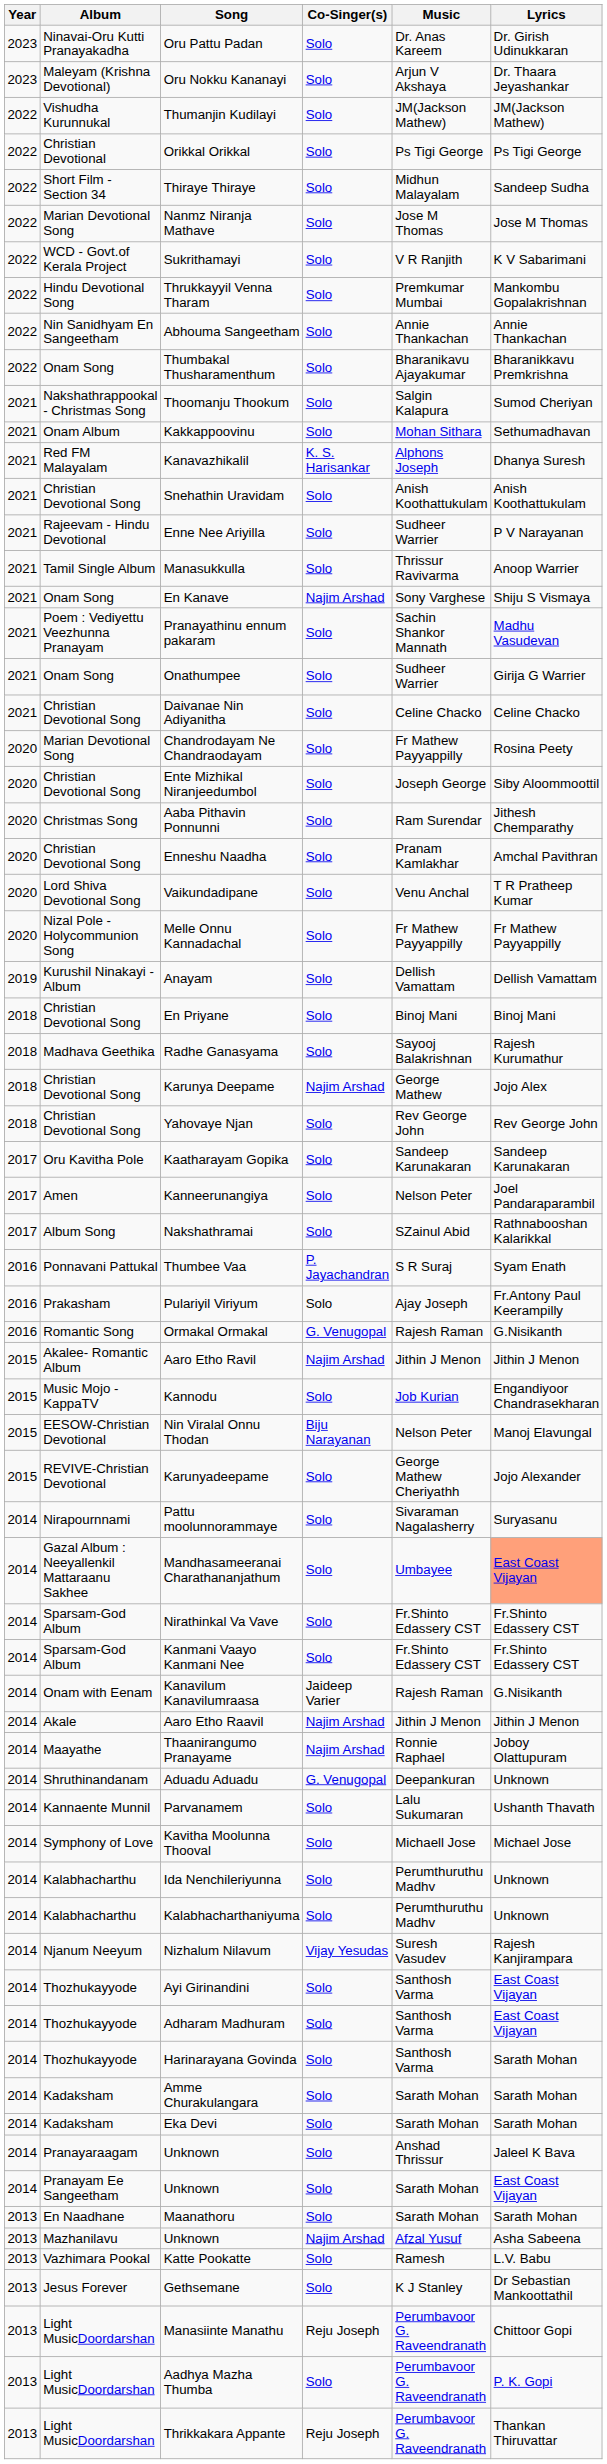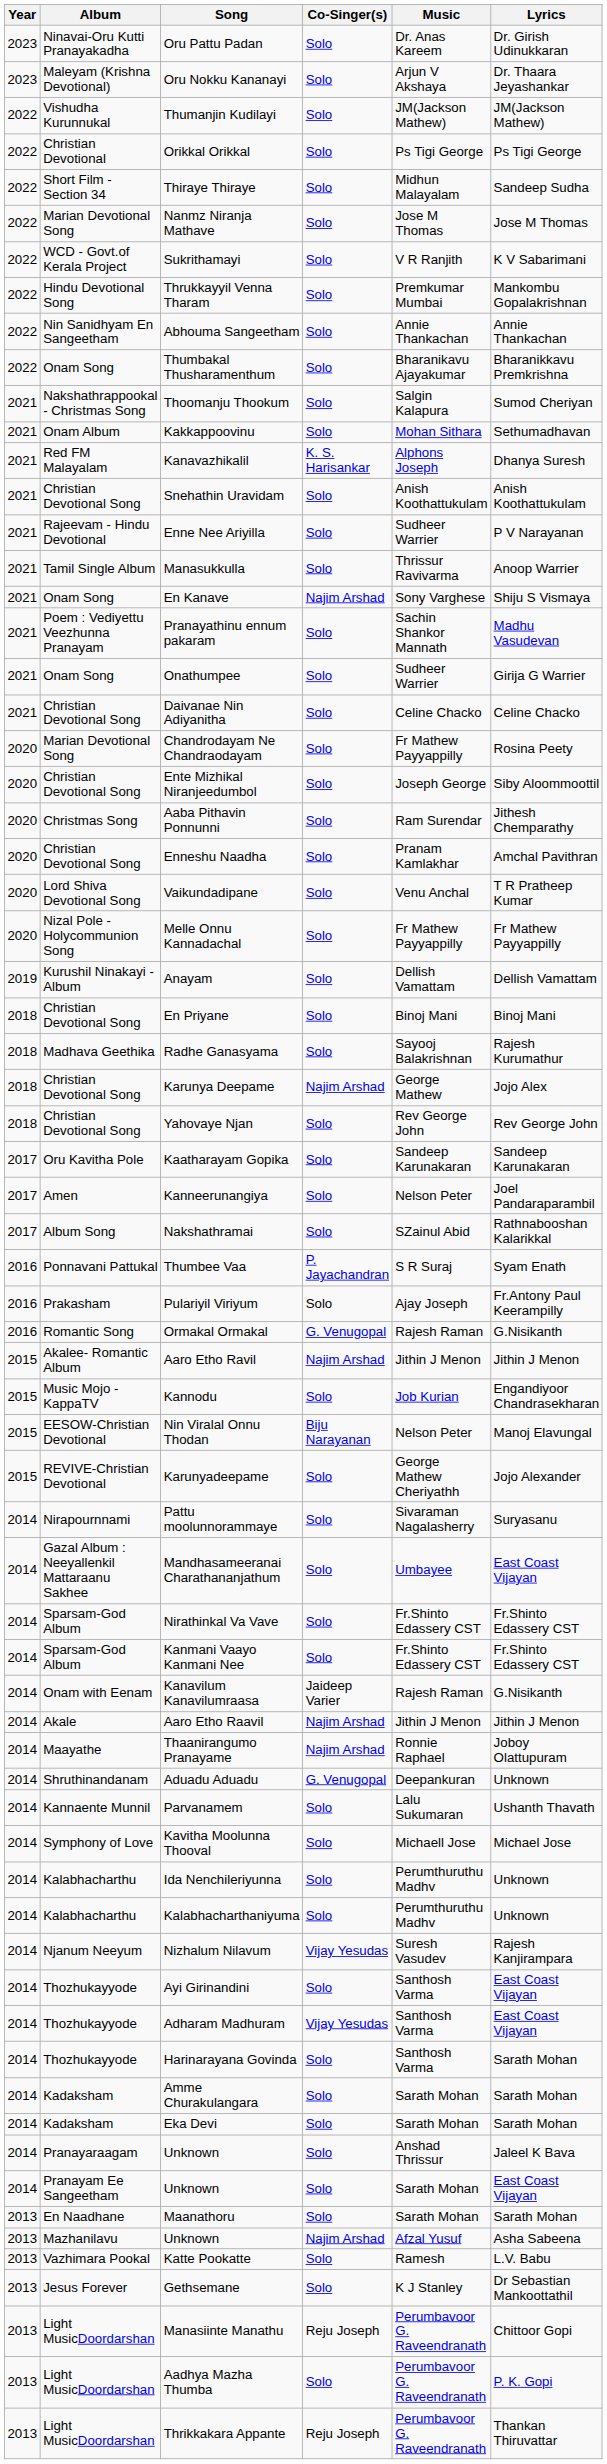 <table class="wikitable">
 <tr>
 <th>Year</th>
 <th>Album</th>
 <th>Song</th>
 <th>Co-Singer(s)</th>
 <th>Music</th>
 <th>Lyrics</th>
 </tr>
 <tr>
 <td>2023</td>
 <td>Ninavai-Oru Kutti Pranayakadha</td>
 <td>Oru Pattu Padan</td>
 <td><a href='#'>Solo</a></td>
 <td>Dr. Anas Kareem</td>
 <td>Dr. Girish Udinukkaran</td>
 </tr>
 <tr>
 <td>2023</td>
 <td>Maleyam (Krishna Devotional)</td>
 <td>Oru Nokku Kananayi</td>
 <td><a href='#'>Solo</a></td>
 <td>Arjun V Akshaya</td>
 <td>Dr. Thaara Jeyashankar</td>
 </tr>
 <tr>
 <td>2022</td>
 <td>Vishudha Kurunnukal</td>
 <td>Thumanjin Kudilayi</td>
 <td><a href='#'>Solo</a></td>
 <td>JM(Jackson Mathew)</td>
 <td>JM(Jackson Mathew)</td>
 </tr>
 <tr>
 <td>2022</td>
 <td>Christian Devotional</td>
 <td>Orikkal Orikkal</td>
 <td><a href='#'>Solo</a></td>
 <td>Ps Tigi George</td>
 <td>Ps Tigi George</td>
 </tr>
 <tr>
 <td>2022</td>
 <td>Short Film - Section 34</td>
 <td>Thiraye Thiraye</td>
 <td><a href='#'>Solo</a></td>
 <td>Midhun Malayalam</td>
 <td>Sandeep Sudha</td>
 </tr>
 <tr>
 <td>2022</td>
 <td>Marian Devotional Song</td>
 <td>Nanmz Niranja Mathave</td>
 <td><a href='#'>Solo</a></td>
 <td>Jose M Thomas</td>
 <td>Jose M Thomas</td>
 </tr>
 <tr>
 <td>2022</td>
 <td>WCD - Govt.of Kerala Project</td>
 <td>Sukrithamayi</td>
 <td><a href='#'>Solo</a></td>
 <td>V R Ranjith</td>
 <td>K V Sabarimani</td>
 </tr>
 <tr>
 <td>2022</td>
 <td>Hindu Devotional Song</td>
 <td>Thrukkayyil Venna Tharam</td>
 <td><a href='#'>Solo</a></td>
 <td>Premkumar Mumbai</td>
 <td>Mankombu Gopalakrishnan</td>
 </tr>
 <tr>
 <td>2022</td>
 <td>Nin Sanidhyam En Sangeetham</td>
 <td>Abhouma Sangeetham</td>
 <td><a href='#'>Solo</a></td>
 <td>Annie Thankachan</td>
 <td>Annie Thankachan</td>
 </tr>
 <tr>
 <td>2022</td>
 <td>Onam Song</td>
 <td>Thumbakal Thusharamenthum</td>
 <td><a href='#'>Solo</a></td>
 <td>Bharanikavu Ajayakumar</td>
 <td>Bharanikkavu Premkrishna</td>
 </tr>
 <tr>
 <td>2021</td>
 <td>Nakshathrappookal - Christmas Song</td>
 <td>Thoomanju Thookum</td>
 <td><a href='#'>Solo</a></td>
 <td>Salgin Kalapura</td>
 <td>Sumod Cheriyan</td>
 </tr>
 <tr>
 <td>2021</td>
 <td>Onam Album</td>
 <td>Kakkappoovinu</td>
 <td><a href='#'>Solo</a></td>
 <td><a href='#'>Mohan Sithara</a></td>
 <td>Sethumadhavan</td>
 </tr>
 <tr>
 <td>2021</td>
 <td>Red FM Malayalam</td>
 <td>Kanavazhikalil</td>
 <td><a href='#'>K. S. Harisankar</a></td>
 <td><a href='#'>Alphons Joseph</a></td>
 <td>Dhanya Suresh</td>
 </tr>
 <tr>
 <td>2021</td>
 <td>Christian Devotional Song</td>
 <td>Snehathin Uravidam</td>
 <td><a href='#'>Solo</a></td>
 <td>Anish Koothattukulam</td>
 <td>Anish Koothattukulam</td>
 </tr>
 <tr>
 <td>2021</td>
 <td>Rajeevam - Hindu Devotional</td>
 <td>Enne Nee Ariyilla</td>
 <td><a href='#'>Solo</a></td>
 <td>Sudheer Warrier</td>
 <td>P V Narayanan</td>
 </tr>
 <tr>
 <td>2021</td>
 <td>Tamil Single Album</td>
 <td>Manasukkulla</td>
 <td><a href='#'>Solo</a></td>
 <td>Thrissur Ravivarma</td>
 <td>Anoop Warrier</td>
 </tr>
 <tr>
 <td>2021</td>
 <td>Onam Song</td>
 <td>En Kanave</td>
 <td><a href='#'>Najim Arshad</a></td>
 <td>Sony Varghese</td>
 <td>Shiju S Vismaya</td>
 </tr>
 <tr>
 <td>2021</td>
 <td>Poem : Vediyettu Veezhunna Pranayam</td>
 <td>Pranayathinu ennum pakaram</td>
 <td><a href='#'>Solo</a></td>
 <td>Sachin Shankor Mannath</td>
 <td><a href='#'>Madhu Vasudevan</a></td>
 </tr>
 <tr>
 <td>2021</td>
 <td>Onam Song</td>
 <td>Onathumpee</td>
 <td><a href='#'>Solo</a></td>
 <td>Sudheer Warrier</td>
 <td>Girija G Warrier</td>
 </tr>
 <tr>
 <td>2021</td>
 <td>Christian Devotional Song</td>
 <td>Daivanae Nin Adiyanitha</td>
 <td><a href='#'>Solo</a></td>
 <td>Celine Chacko</td>
 <td>Celine Chacko</td>
 </tr>
 <tr>
 <td>2020</td>
 <td>Marian Devotional Song</td>
 <td>Chandrodayam Ne Chandraodayam</td>
 <td><a href='#'>Solo</a></td>
 <td>Fr Mathew Payyappilly</td>
 <td>Rosina Peety</td>
 </tr>
 <tr>
 <td>2020</td>
 <td>Christian Devotional Song</td>
 <td>Ente Mizhikal Niranjeedumbol</td>
 <td><a href='#'>Solo</a></td>
 <td>Joseph George</td>
 <td>Siby Aloommoottil</td>
 </tr>
 <tr>
 <td>2020</td>
 <td>Christmas Song</td>
 <td>Aaba Pithavin Ponnunni</td>
 <td><a href='#'>Solo</a></td>
 <td>Ram Surendar</td>
 <td>Jithesh Chemparathy</td>
 </tr>
 <tr>
 <td>2020</td>
 <td>Christian Devotional Song</td>
 <td>Enneshu Naadha</td>
 <td><a href='#'>Solo</a></td>
 <td>Pranam Kamlakhar</td>
 <td>Amchal Pavithran</td>
 </tr>
 <tr>
 <td>2020</td>
 <td>Lord Shiva Devotional Song</td>
 <td>Vaikundadipane</td>
 <td><a href='#'>Solo</a></td>
 <td>Venu Anchal</td>
 <td>T R Pratheep Kumar</td>
 </tr>
 <tr>
 <td>2020</td>
 <td>Nizal Pole - Holycommunion Song</td>
 <td>Melle Onnu Kannadachal</td>
 <td><a href='#'>Solo</a></td>
 <td>Fr Mathew Payyappilly</td>
 <td>Fr Mathew Payyappilly</td>
 </tr>
 <tr>
 <td>2019</td>
 <td>Kurushil Ninakayi - Album</td>
 <td>Anayam</td>
 <td><a href='#'>Solo</a></td>
 <td>Dellish Vamattam</td>
 <td>Dellish Vamattam</td>
 </tr>
 <tr>
 <td>2018</td>
 <td>Christian Devotional Song</td>
 <td>En Priyane</td>
 <td><a href='#'>Solo</a></td>
 <td>Binoj Mani</td>
 <td>Binoj Mani</td>
 </tr>
 <tr>
 <td>2018</td>
 <td>Madhava Geethika</td>
 <td>Radhe Ganasyama</td>
 <td><a href='#'>Solo</a></td>
 <td>Sayooj Balakrishnan</td>
 <td>Rajesh Kurumathur</td>
 </tr>
 <tr>
 <td>2018</td>
 <td>Christian Devotional Song</td>
 <td>Karunya Deepame</td>
 <td><a href='#'>Najim Arshad</a></td>
 <td>George Mathew</td>
 <td>Jojo Alex</td>
 </tr>
 <tr>
 <td>2018</td>
 <td>Christian Devotional Song</td>
 <td>Yahovaye Njan</td>
 <td><a href='#'>Solo</a></td>
 <td>Rev George John</td>
 <td>Rev George John</td>
 </tr>
 <tr>
 <td>2017</td>
 <td>Oru Kavitha Pole</td>
 <td>Kaatharayam Gopika</td>
 <td><a href='#'>Solo</a></td>
 <td>Sandeep Karunakaran</td>
 <td>Sandeep Karunakaran</td>
 </tr>
 <tr>
 <td>2017</td>
 <td>Amen</td>
 <td>Kanneerunangiya</td>
 <td><a href='#'>Solo</a></td>
 <td>Nelson Peter</td>
 <td>Joel Pandaraparambil</td>
 </tr>
 <tr>
 <td>2017</td>
 <td>Album Song</td>
 <td>Nakshathramai</td>
 <td><a href='#'>Solo</a></td>
 <td>SZainul Abid</td>
 <td>Rathnabooshan Kalarikkal</td>
 </tr>
 <tr>
 <td>2016</td>
 <td>Ponnavani Pattukal</td>
 <td>Thumbee Vaa</td>
 <td><a href='#'>P. Jayachandran</a></td>
 <td>S R Suraj</td>
 <td>Syam Enath</td>
 </tr>
 <tr>
 <td>2016</td>
 <td>Prakasham</td>
 <td>Pulariyil Viriyum</td>
 <td>Solo</td>
 <td>Ajay Joseph</td>
 <td>Fr.Antony Paul Keerampilly</td>
 </tr>
 <tr>
 <td>2016</td>
 <td>Romantic Song</td>
 <td>Ormakal Ormakal</td>
 <td><a href='#'>G. Venugopal</a></td>
 <td>Rajesh Raman</td>
 <td>G.Nisikanth</td>
 </tr>
 <tr>
 <td>2015</td>
 <td>Akalee- Romantic Album</td>
 <td>Aaro Etho Ravil</td>
 <td><a href='#'>Najim Arshad</a></td>
 <td>Jithin J Menon</td>
 <td>Jithin J Menon</td>
 </tr>
 <tr>
 <td>2015</td>
 <td>Music Mojo - KappaTV</td>
 <td>Kannodu</td>
 <td><a href='#'>Solo</a></td>
 <td><a href='#'>Job Kurian</a></td>
 <td>Engandiyoor Chandrasekharan</td>
 </tr>
 <tr>
 <td>2015</td>
 <td>EESOW-Christian Devotional</td>
 <td>Nin Viralal Onnu Thodan</td>
 <td><a href='#'>Biju Narayanan</a></td>
 <td>Nelson Peter</td>
 <td>Manoj Elavungal</td>
 </tr>
 <tr>
 <td>2015</td>
 <td>REVIVE-Christian Devotional</td>
 <td>Karunyadeepame</td>
 <td><a href='#'>Solo</a></td>
 <td>George Mathew Cheriyathh</td>
 <td>Jojo Alexander</td>
 </tr>
 <tr>
 <td>2014</td>
 <td>Nirapournnami</td>
 <td>Pattu moolunnorammaye</td>
 <td><a href='#'>Solo</a></td>
 <td>Sivaraman Nagalasherry</td>
 <td>Suryasanu</td>
 </tr>
 <tr>
 <td>2014</td>
 <td>Gazal Album : Neeyallenkil Mattaraanu Sakhee</td>
 <td>Mandhasameeranai Charathananjathum</td>
 <td><a href='#'>Solo</a></td>
 <td><a href='#'>Umbayee</a></td>
-<td style="background: lightsalmon;"><a href='#'>East Coast Vijayan</a></td>
+<td><a href='#'>East Coast Vijayan</a></td>
 </tr>
 <tr>
 <td>2014</td>
 <td>Sparsam-God Album</td>
 <td>Nirathinkal Va Vave</td>
 <td><a href='#'>Solo</a></td>
 <td>Fr.Shinto Edassery CST</td>
 <td>Fr.Shinto Edassery CST</td>
 </tr>
 <tr>
 <td>2014</td>
 <td>Sparsam-God Album</td>
 <td>Kanmani Vaayo Kanmani Nee</td>
 <td><a href='#'>Solo</a></td>
 <td>Fr.Shinto Edassery CST</td>
 <td>Fr.Shinto Edassery CST</td>
 </tr>
 <tr>
 <td>2014</td>
 <td>Onam with Eenam</td>
 <td>Kanavilum Kanavilumraasa</td>
 <td>Jaideep Varier</td>
 <td>Rajesh Raman</td>
 <td>G.Nisikanth</td>
 </tr>
 <tr>
 <td>2014</td>
 <td>Akale</td>
 <td>Aaro Etho Raavil</td>
 <td><a href='#'>Najim Arshad</a></td>
 <td>Jithin J Menon</td>
 <td>Jithin J Menon</td>
 </tr>
 <tr>
 <td>2014</td>
 <td>Maayathe</td>
 <td>Thaanirangumo Pranayame</td>
 <td><a href='#'>Najim Arshad</a></td>
 <td>Ronnie Raphael</td>
 <td>Joboy Olattupuram</td>
 </tr>
 <tr>
 <td>2014</td>
 <td>Shruthinandanam</td>
 <td>Aduadu Aduadu</td>
 <td><a href='#'>G. Venugopal</a></td>
 <td>Deepankuran</td>
 <td>Unknown</td>
 </tr>
 <tr>
 <td>2014</td>
 <td>Kannaente Munnil</td>
 <td>Parvanamem</td>
 <td><a href='#'>Solo</a></td>
 <td>Lalu Sukumaran</td>
 <td>Ushanth Thavath</td>
 </tr>
 <tr>
 <td>2014</td>
 <td>Symphony of Love</td>
 <td>Kavitha Moolunna Thooval</td>
 <td><a href='#'>Solo</a></td>
 <td>Michaell Jose</td>
 <td>Michael Jose</td>
 </tr>
 <tr>
 <td>2014</td>
 <td>Kalabhacharthu</td>
 <td>Ida Nenchileriyunna</td>
 <td><a href='#'>Solo</a></td>
 <td>Perumthuruthu Madhv</td>
 <td>Unknown</td>
 </tr>
 <tr>
 <td>2014</td>
 <td>Kalabhacharthu</td>
 <td>Kalabhacharthaniyuma</td>
 <td><a href='#'>Solo</a></td>
 <td>Perumthuruthu Madhv</td>
 <td>Unknown</td>
 </tr>
 <tr>
 <td>2014</td>
 <td>Njanum Neeyum</td>
 <td>Nizhalum Nilavum</td>
 <td><a href='#'>Vijay Yesudas</a></td>
 <td>Suresh Vasudev</td>
 <td>Rajesh Kanjirampara</td>
 </tr>
 <tr>
 <td>2014</td>
 <td>Thozhukayyode</td>
 <td>Ayi Girinandini</td>
 <td><a href='#'>Solo</a></td>
 <td>Santhosh Varma</td>
 <td><a href='#'>East Coast Vijayan</a></td>
 </tr>
 <tr>
 <td>2014</td>
 <td>Thozhukayyode</td>
 <td>Adharam Madhuram</td>
-<td><a href='#'>Solo</a></td>
+<td><a href='#'>Vijay Yesudas</a></td>
 <td>Santhosh Varma</td>
 <td><a href='#'>East Coast Vijayan</a></td>
 </tr>
 <tr>
 <td>2014</td>
 <td>Thozhukayyode</td>
 <td>Harinarayana Govinda</td>
 <td><a href='#'>Solo</a></td>
 <td>Santhosh Varma</td>
 <td>Sarath Mohan</td>
 </tr>
 <tr>
 <td>2014</td>
 <td>Kadaksham</td>
 <td>Amme Churakulangara</td>
 <td><a href='#'>Solo</a></td>
 <td>Sarath Mohan</td>
 <td>Sarath Mohan</td>
 </tr>
 <tr>
 <td>2014</td>
 <td>Kadaksham</td>
 <td>Eka Devi</td>
 <td><a href='#'>Solo</a></td>
 <td>Sarath Mohan</td>
 <td>Sarath Mohan</td>
 </tr>
 <tr>
 <td>2014</td>
 <td>Pranayaraagam</td>
 <td>Unknown</td>
 <td><a href='#'>Solo</a></td>
 <td>Anshad Thrissur</td>
 <td>Jaleel K Bava</td>
 </tr>
 <tr>
 <td>2014</td>
 <td>Pranayam Ee Sangeetham</td>
 <td>Unknown</td>
 <td><a href='#'>Solo</a></td>
 <td>Sarath Mohan</td>
 <td><a href='#'>East Coast Vijayan</a></td>
 </tr>
 <tr>
 <td>2013</td>
 <td>En Naadhane</td>
 <td>Maanathoru</td>
 <td><a href='#'>Solo</a></td>
 <td>Sarath Mohan</td>
 <td>Sarath Mohan</td>
 </tr>
 <tr>
 <td>2013</td>
 <td>Mazhanilavu</td>
 <td>Unknown</td>
 <td><a href='#'>Najim Arshad</a></td>
 <td><a href='#'>Afzal Yusuf</a></td>
 <td>Asha Sabeena</td>
 </tr>
 <tr>
 <td>2013</td>
 <td>Vazhimara Pookal</td>
 <td>Katte Pookatte</td>
 <td><a href='#'>Solo</a></td>
 <td>Ramesh</td>
 <td>L.V. Babu</td>
 </tr>
 <tr>
 <td>2013</td>
 <td>Jesus Forever</td>
 <td>Gethsemane</td>
 <td><a href='#'>Solo</a></td>
 <td>K J Stanley</td>
 <td>Dr Sebastian Mankoottathil</td>
 </tr>
 <tr>
 <td>2013</td>
 <td>Light Music<a href='#'>Doordarshan</a></td>
 <td>Manasiinte Manathu</td>
 <td>Reju Joseph</td>
 <td><a href='#'>Perumbavoor G. Raveendranath</a></td>
 <td>Chittoor Gopi</td>
 </tr>
 <tr>
 <td>2013</td>
 <td>Light Music<a href='#'>Doordarshan</a></td>
 <td>Aadhya Mazha Thumba</td>
 <td><a href='#'>Solo</a></td>
 <td><a href='#'>Perumbavoor G. Raveendranath</a></td>
 <td><a href='#'>P. K. Gopi</a></td>
 </tr>
 <tr>
 <td>2013</td>
 <td>Light Music<a href='#'>Doordarshan</a></td>
 <td>Thrikkakara Appante</td>
 <td>Reju Joseph</td>
 <td><a href='#'>Perumbavoor G. Raveendranath</a></td>
 <td>Thankan Thiruvattar</td>
 </tr>
 </table>
